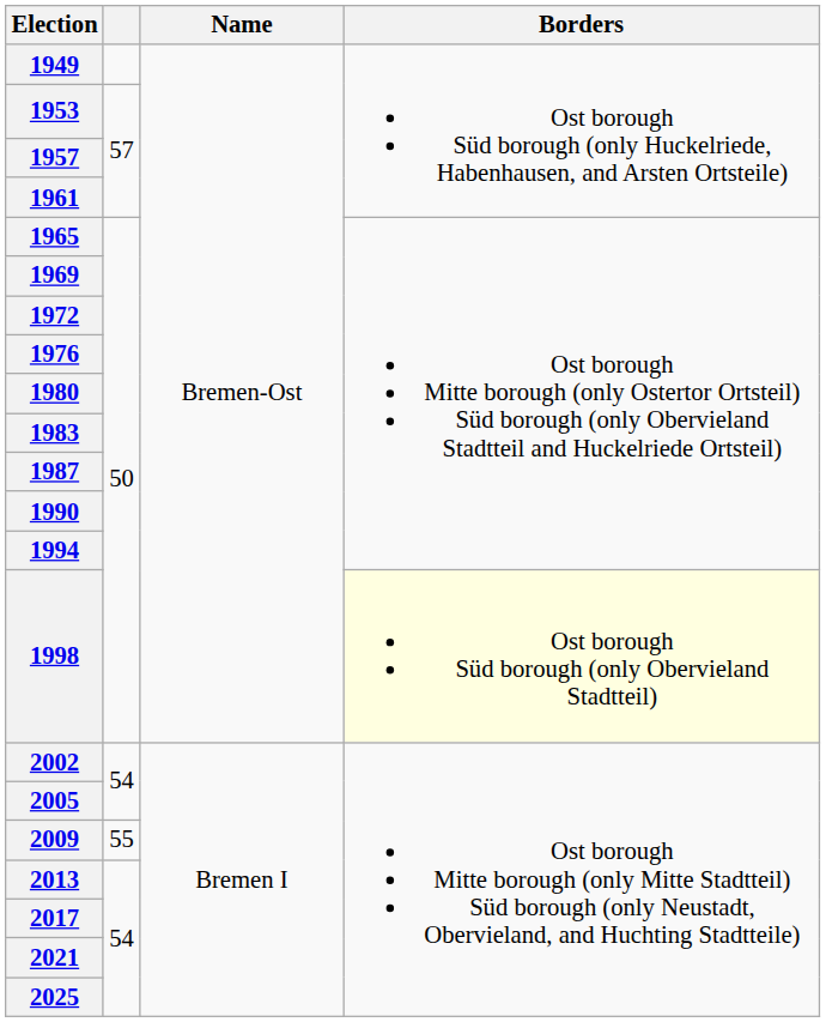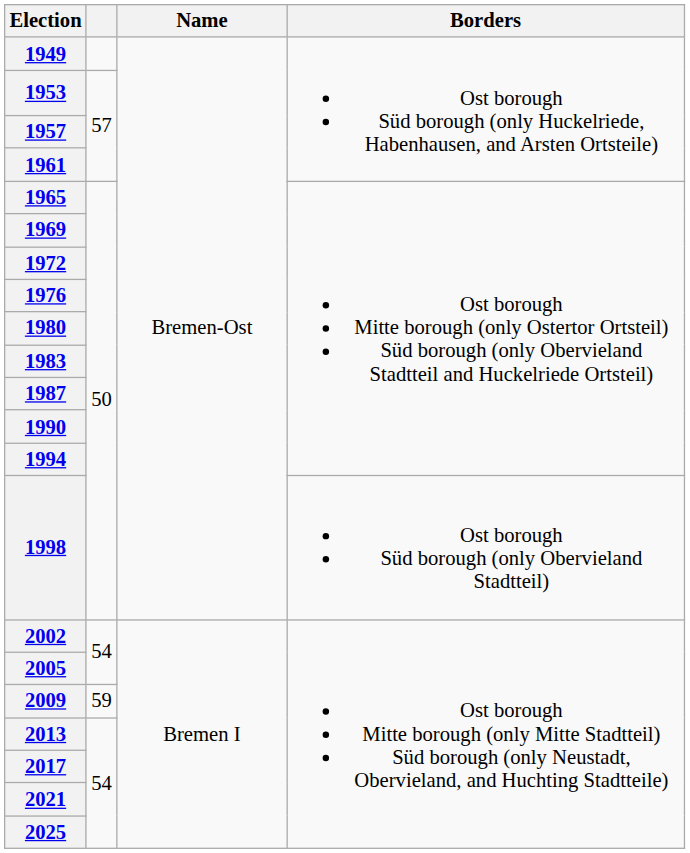 <table class=wikitable style="text-align:center">
 <tr>
 <th>Election</th>
 <th></th>
 <th width=125px>Name</th>
 <th width=300px>Borders</th>
 </tr>
 <tr>
 <th><a href='#'>1949</a></th>
 <td></td>
 <td rowspan=14>Bremen-Ost</td>
 <td rowspan=4><br><ul><li>Ost borough</li><li>Süd borough (only Huckelriede, Habenhausen, and Arsten Ortsteile)</li></ul></td>
 </tr>
 <tr>
 <th><a href='#'>1953</a></th>
 <td rowspan=3>57</td>
 </tr>
 <tr>
 <th><a href='#'>1957</a></th>
 </tr>
 <tr>
 <th><a href='#'>1961</a></th>
 </tr>
 <tr>
 <th><a href='#'>1965</a></th>
 <td rowspan=10>50</td>
 <td rowspan=9><br><ul><li>Ost borough</li><li>Mitte borough (only Ostertor Ortsteil)</li><li>Süd borough (only Obervieland Stadtteil and Huckelriede Ortsteil)</li></ul></td>
 </tr>
 <tr>
 <th><a href='#'>1969</a></th>
 </tr>
 <tr>
 <th><a href='#'>1972</a></th>
 </tr>
 <tr>
 <th><a href='#'>1976</a></th>
 </tr>
 <tr>
 <th><a href='#'>1980</a></th>
 </tr>
 <tr>
 <th><a href='#'>1983</a></th>
 </tr>
 <tr>
 <th><a href='#'>1987</a></th>
 </tr>
 <tr>
 <th><a href='#'>1990</a></th>
 </tr>
 <tr>
 <th><a href='#'>1994</a></th>
 </tr>
 <tr>
 <th><a href='#'>1998</a></th>
-<td style="background: lightyellow;"><br><ul><li>Ost borough</li><li>Süd borough (only Obervieland Stadtteil)</li></ul></td>
+<td><br><ul><li>Ost borough</li><li>Süd borough (only Obervieland Stadtteil)</li></ul></td>
 </tr>
 <tr>
 <th><a href='#'>2002</a></th>
 <td rowspan=2>54</td>
 <td rowspan=7>Bremen I</td>
 <td rowspan=7><br><ul><li>Ost borough</li><li>Mitte borough (only Mitte Stadtteil)</li><li>Süd borough (only Neustadt, Obervieland, and Huchting Stadtteile)</li></ul></td>
 </tr>
 <tr>
 <th><a href='#'>2005</a></th>
 </tr>
 <tr>
 <th><a href='#'>2009</a></th>
-<td>55</td>
+<td>59</td>
 </tr>
 <tr>
 <th><a href='#'>2013</a></th>
 <td rowspan=4>54</td>
 </tr>
 <tr>
 <th><a href='#'>2017</a></th>
 </tr>
 <tr>
 <th><a href='#'>2021</a></th>
 </tr>
 <tr>
 <th><a href='#'>2025</a></th>
 </tr>
 </table>
